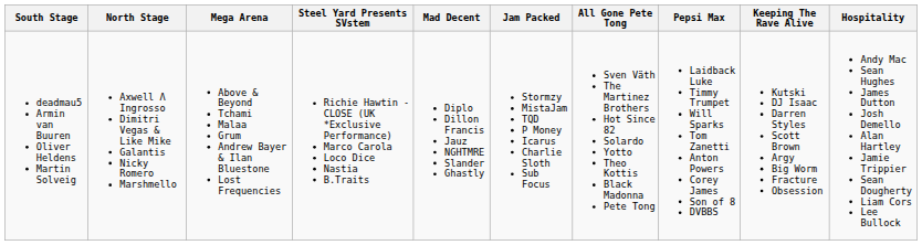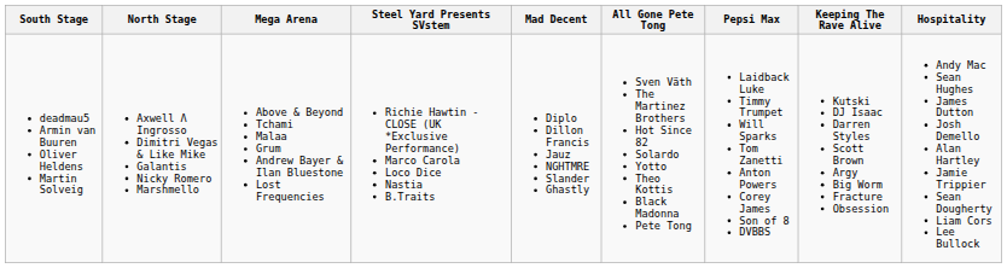 <table class="wikitable">
 <tr>
 <th>South Stage</th>
 <th>North Stage</th>
 <th>Mega Arena</th>
 <th>Steel Yard Presents SVstem</th>
 <th>Mad Decent</th>
-<th>Jam Packed</th>
 <th>All Gone Pete Tong</th>
 <th>Pepsi Max</th>
 <th>Keeping The Rave Alive</th>
 <th>Hospitality</th>
 </tr>
 <tr>
 <td><br><ul><li>deadmau5</li><li>Armin van Buuren</li><li>Oliver Heldens</li><li>Martin Solveig</li></ul></td>
 <td><br><ul><li>Axwell Λ Ingrosso</li><li>Dimitri Vegas & Like Mike</li><li>Galantis</li><li>Nicky Romero</li><li>Marshmello</li></ul></td>
 <td><br><ul><li>Above & Beyond</li><li>Tchami</li><li>Malaa</li><li>Grum</li><li>Andrew Bayer & Ilan Bluestone</li><li>Lost Frequencies</li></ul></td>
 <td><br><ul><li>Richie Hawtin - CLOSE (UK *Exclusive Performance)</li><li>Marco Carola</li><li>Loco Dice</li><li>Nastia</li><li>B.Traits</li></ul></td>
 <td><br><ul><li>Diplo</li><li>Dillon Francis</li><li>Jauz</li><li>NGHTMRE</li><li>Slander</li><li>Ghastly</li></ul></td>
-<td><br><ul><li>Stormzy</li><li>MistaJam</li><li>TQD</li><li>P Money</li><li>Icarus</li><li>Charlie Sloth</li><li>Sub Focus</li></ul></td>
 <td><br><ul><li>Sven Väth</li><li>The Martinez Brothers</li><li>Hot Since 82</li><li>Solardo</li><li>Yotto</li><li>Theo Kottis</li><li>Black Madonna</li><li>Pete Tong</li></ul></td>
 <td><br><ul><li>Laidback Luke</li><li>Timmy Trumpet</li><li>Will Sparks</li><li>Tom Zanetti</li><li>Anton Powers</li><li>Corey James</li><li>Son of 8</li><li>DVBBS</li></ul></td>
 <td><br><ul><li>Kutski</li><li>DJ Isaac</li><li>Darren Styles</li><li>Scott Brown</li><li>Argy</li><li>Big Worm</li><li>Fracture</li><li>Obsession</li></ul></td>
 <td><br><ul><li>Andy Mac</li><li>Sean Hughes</li><li>James Dutton</li><li>Josh Demello</li><li>Alan Hartley</li><li>Jamie Trippier</li><li>Sean Dougherty</li><li>Liam Cors</li><li>Lee Bullock</li></ul></td>
 </tr>
 </table>
